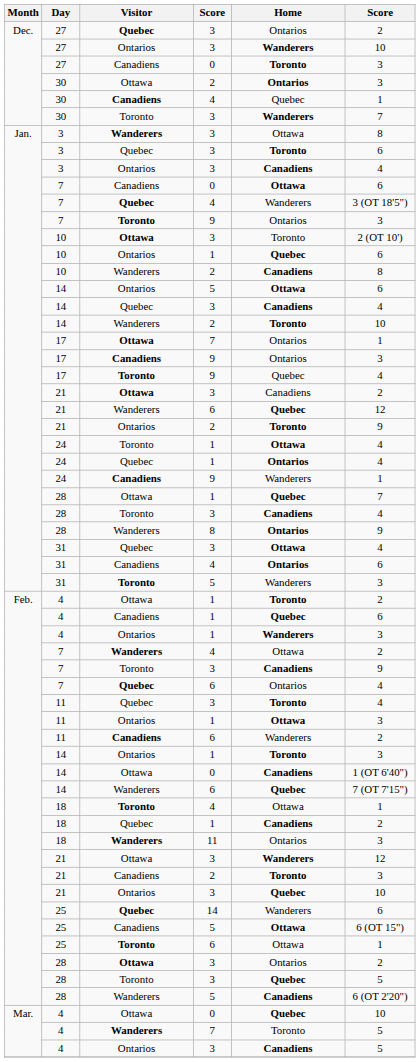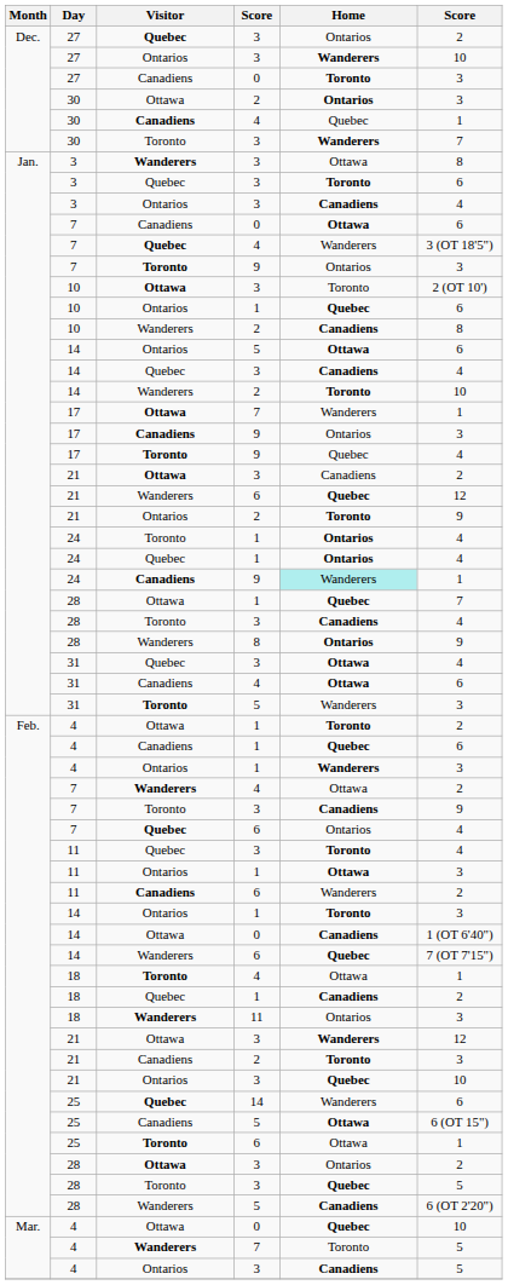 <table class="wikitable" style="text-align:center;">
 <tr>
 <th style="width:3em">Month</th>
 <th style="width:3em">Day</th>
 <th style="width:10em">Visitor</th>
 <th style="width:3em">Score</th>
 <th style="width:10em">Home</th>
 <th style="width:6em">Score</th>
 </tr>
 <tr>
 <td rowspan=6 valign=top>Dec.</td>
 <td>27</td>
 <td><strong>Quebec</strong></td>
 <td>3</td>
 <td>Ontarios</td>
 <td>2</td>
 </tr>
 <tr>
 <td>27</td>
 <td>Ontarios</td>
 <td>3</td>
 <td><strong>Wanderers</strong></td>
 <td>10</td>
 </tr>
 <tr>
 <td>27</td>
 <td>Canadiens</td>
 <td>0</td>
 <td><strong>Toronto</strong></td>
 <td>3</td>
 </tr>
 <tr>
 <td>30</td>
 <td>Ottawa</td>
 <td>2</td>
 <td><strong>Ontarios</strong></td>
 <td>3</td>
 </tr>
 <tr>
 <td>30</td>
 <td><strong>Canadiens</strong></td>
 <td>4</td>
 <td>Quebec</td>
 <td>1</td>
 </tr>
 <tr>
 <td>30</td>
 <td>Toronto</td>
 <td>3</td>
 <td><strong>Wanderers</strong></td>
 <td>7</td>
 </tr>
 <tr>
 <td rowspan=27 valign=top>Jan.</td>
 <td>3</td>
 <td><strong>Wanderers</strong></td>
 <td>3</td>
 <td>Ottawa</td>
 <td>8</td>
 </tr>
 <tr>
 <td>3</td>
 <td>Quebec</td>
 <td>3</td>
 <td><strong>Toronto</strong></td>
 <td>6</td>
 </tr>
 <tr>
 <td>3</td>
 <td>Ontarios</td>
 <td>3</td>
 <td><strong>Canadiens</strong></td>
 <td>4</td>
 </tr>
 <tr>
 <td>7</td>
 <td>Canadiens</td>
 <td>0</td>
 <td><strong>Ottawa</strong></td>
 <td>6</td>
 </tr>
 <tr>
 <td>7</td>
 <td><strong>Quebec</strong></td>
 <td>4</td>
 <td>Wanderers</td>
 <td>3 (OT 18'5")</td>
 </tr>
 <tr>
 <td>7</td>
 <td><strong>Toronto</strong></td>
 <td>9</td>
 <td>Ontarios</td>
 <td>3</td>
 </tr>
 <tr>
 <td>10</td>
 <td><strong>Ottawa</strong></td>
 <td>3</td>
 <td>Toronto</td>
 <td>2 (OT 10')</td>
 </tr>
 <tr>
 <td>10</td>
 <td>Ontarios</td>
 <td>1</td>
 <td><strong>Quebec</strong></td>
 <td>6</td>
 </tr>
 <tr>
 <td>10</td>
 <td>Wanderers</td>
 <td>2</td>
 <td><strong>Canadiens</strong></td>
 <td>8</td>
 </tr>
 <tr>
 <td>14</td>
 <td>Ontarios</td>
 <td>5</td>
 <td><strong>Ottawa</strong></td>
 <td>6</td>
 </tr>
 <tr>
 <td>14</td>
 <td>Quebec</td>
 <td>3</td>
 <td><strong>Canadiens</strong></td>
 <td>4</td>
 </tr>
 <tr>
 <td>14</td>
 <td>Wanderers</td>
 <td>2</td>
 <td><strong>Toronto</strong></td>
 <td>10</td>
 </tr>
 <tr>
 <td>17</td>
 <td><strong>Ottawa</strong></td>
 <td>7</td>
-<td>Ontarios</td>
+<td>Wanderers</td>
 <td>1</td>
 </tr>
 <tr>
 <td>17</td>
 <td><strong>Canadiens</strong></td>
 <td>9</td>
 <td>Ontarios</td>
 <td>3</td>
 </tr>
 <tr>
 <td>17</td>
 <td><strong>Toronto</strong></td>
 <td>9</td>
 <td>Quebec</td>
 <td>4</td>
 </tr>
 <tr>
 <td>21</td>
 <td><strong>Ottawa</strong></td>
 <td>3</td>
 <td>Canadiens</td>
 <td>2</td>
 </tr>
 <tr>
 <td>21</td>
 <td>Wanderers</td>
 <td>6</td>
 <td><strong>Quebec</strong></td>
 <td>12</td>
 </tr>
 <tr>
 <td>21</td>
 <td>Ontarios</td>
 <td>2</td>
 <td><strong>Toronto</strong></td>
 <td>9</td>
 </tr>
 <tr>
 <td>24</td>
 <td>Toronto</td>
 <td>1</td>
-<td><strong>Ottawa</strong></td>
+<td><strong>Ontarios</strong></td>
 <td>4</td>
 </tr>
 <tr>
 <td>24</td>
 <td>Quebec</td>
 <td>1</td>
 <td><strong>Ontarios</strong></td>
 <td>4</td>
 </tr>
 <tr>
 <td>24</td>
 <td><strong>Canadiens</strong></td>
 <td>9</td>
-<td>Wanderers</td>
+<td style="background: paleturquoise;">Wanderers</td>
 <td>1</td>
 </tr>
 <tr>
 <td>28</td>
 <td>Ottawa</td>
 <td>1</td>
 <td><strong>Quebec</strong></td>
 <td>7</td>
 </tr>
 <tr>
 <td>28</td>
 <td>Toronto</td>
 <td>3</td>
 <td><strong>Canadiens</strong></td>
 <td>4</td>
 </tr>
 <tr>
 <td>28</td>
 <td>Wanderers</td>
 <td>8</td>
 <td><strong>Ontarios</strong></td>
 <td>9</td>
 </tr>
 <tr>
 <td>31</td>
 <td>Quebec</td>
 <td>3</td>
 <td><strong>Ottawa</strong></td>
 <td>4</td>
 </tr>
 <tr>
 <td>31</td>
 <td>Canadiens</td>
 <td>4</td>
-<td><strong>Ontarios</strong></td>
+<td><strong>Ottawa</strong></td>
 <td>6</td>
 </tr>
 <tr>
 <td>31</td>
 <td><strong>Toronto</strong></td>
 <td>5</td>
 <td>Wanderers</td>
 <td>3</td>
 </tr>
 <tr>
 <td rowspan=24 valign=top>Feb.</td>
 <td>4</td>
 <td>Ottawa</td>
 <td>1</td>
 <td><strong>Toronto</strong></td>
 <td>2</td>
 </tr>
 <tr>
 <td>4</td>
 <td>Canadiens</td>
 <td>1</td>
 <td><strong>Quebec</strong></td>
 <td>6</td>
 </tr>
 <tr>
 <td>4</td>
 <td>Ontarios</td>
 <td>1</td>
 <td><strong>Wanderers</strong></td>
 <td>3</td>
 </tr>
 <tr>
 <td>7</td>
 <td><strong>Wanderers</strong></td>
 <td>4</td>
 <td>Ottawa</td>
 <td>2</td>
 </tr>
 <tr>
 <td>7</td>
 <td>Toronto</td>
 <td>3</td>
 <td><strong>Canadiens</strong></td>
 <td>9</td>
 </tr>
 <tr>
 <td>7</td>
 <td><strong>Quebec</strong></td>
 <td>6</td>
 <td>Ontarios</td>
 <td>4</td>
 </tr>
 <tr>
 <td>11</td>
 <td>Quebec</td>
 <td>3</td>
 <td><strong>Toronto</strong></td>
 <td>4</td>
 </tr>
 <tr>
 <td>11</td>
 <td>Ontarios</td>
 <td>1</td>
 <td><strong>Ottawa</strong></td>
 <td>3</td>
 </tr>
 <tr>
 <td>11</td>
 <td><strong>Canadiens</strong></td>
 <td>6</td>
 <td>Wanderers</td>
 <td>2</td>
 </tr>
 <tr>
 <td>14</td>
 <td>Ontarios</td>
 <td>1</td>
 <td><strong>Toronto</strong></td>
 <td>3</td>
 </tr>
 <tr>
 <td>14</td>
 <td>Ottawa</td>
 <td>0</td>
 <td><strong>Canadiens</strong></td>
 <td>1 (OT 6'40")</td>
 </tr>
 <tr>
 <td>14</td>
 <td>Wanderers</td>
 <td>6</td>
 <td><strong>Quebec</strong></td>
 <td>7 (OT 7'15")</td>
 </tr>
 <tr>
 <td>18</td>
 <td><strong>Toronto</strong></td>
 <td>4</td>
 <td>Ottawa</td>
 <td>1</td>
 </tr>
 <tr>
 <td>18</td>
 <td>Quebec</td>
 <td>1</td>
 <td><strong>Canadiens</strong></td>
 <td>2</td>
 </tr>
 <tr>
 <td>18</td>
 <td><strong>Wanderers</strong></td>
 <td>11</td>
 <td>Ontarios</td>
 <td>3</td>
 </tr>
 <tr>
 <td>21</td>
 <td>Ottawa</td>
 <td>3</td>
 <td><strong>Wanderers</strong></td>
 <td>12</td>
 </tr>
 <tr>
 <td>21</td>
 <td>Canadiens</td>
 <td>2</td>
 <td><strong>Toronto</strong></td>
 <td>3</td>
 </tr>
 <tr>
 <td>21</td>
 <td>Ontarios</td>
 <td>3</td>
 <td><strong>Quebec</strong></td>
 <td>10</td>
 </tr>
 <tr>
 <td>25</td>
 <td><strong>Quebec</strong></td>
 <td>14</td>
 <td>Wanderers</td>
 <td>6</td>
 </tr>
 <tr>
 <td>25</td>
 <td>Canadiens</td>
 <td>5</td>
 <td><strong>Ottawa</strong></td>
 <td>6 (OT 15")</td>
 </tr>
 <tr>
 <td>25</td>
 <td><strong>Toronto</strong></td>
 <td>6</td>
 <td>Ottawa</td>
 <td>1</td>
 </tr>
 <tr>
 <td>28</td>
 <td><strong>Ottawa</strong></td>
 <td>3</td>
 <td>Ontarios</td>
 <td>2</td>
 </tr>
 <tr>
 <td>28</td>
 <td>Toronto</td>
 <td>3</td>
 <td><strong>Quebec</strong></td>
 <td>5</td>
 </tr>
 <tr>
 <td>28</td>
 <td>Wanderers</td>
 <td>5</td>
 <td><strong>Canadiens</strong></td>
 <td>6 (OT 2'20")</td>
 </tr>
 <tr>
 <td rowspan=3  valign=top>Mar.</td>
 <td>4</td>
 <td>Ottawa</td>
 <td>0</td>
 <td><strong>Quebec</strong></td>
 <td>10</td>
 </tr>
 <tr>
 <td>4</td>
 <td><strong>Wanderers</strong></td>
 <td>7</td>
 <td>Toronto</td>
 <td>5</td>
 </tr>
 <tr>
 <td>4</td>
 <td>Ontarios</td>
 <td>3</td>
 <td><strong>Canadiens</strong></td>
 <td>5</td>
 </tr>
 <tr>
 </tr>
 </table>
